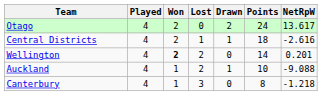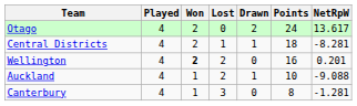 <table class="wikitable" style="text-align:center;">
 <tr>
 <th width=175>Team</th>
 <th style="width:30px;" abbr="Played">Played</th>
 <th style="width:30px;" abbr="Won">Won</th>
 <th style="width:30px;" abbr="Lost">Lost</th>
 <th style="width:30px;" abbr="Drawn">Drawn</th>
 <th style="width:30px;" abbr="Points">Points</th>
 <th style="width:30px;" abbr="NetRpW">NetRpW</th>
 </tr>
 <tr style="background:#cfc">
 <td style="text-align:left;"><a href='#'>Otago</a></td>
 <td>4</td>
 <td>2</td>
 <td>0</td>
 <td>2</td>
 <td>24</td>
 <td>13.617</td>
 </tr>
 <tr>
 <td style="text-align:left;"><a href='#'>Central Districts</a></td>
 <td>4</td>
 <td>2</td>
 <td>1</td>
 <td>1</td>
 <td>18</td>
-<td>-2.616</td>
+<td>-8.281</td>
 </tr>
 <tr>
 <td style="text-align:left;"><a href='#'>Wellington</a></td>
 <td>4</td>
 <td><strong>2</strong></td>
 <td>2</td>
 <td>0</td>
-<td>14</td>
+<td>16</td>
 <td>0.201</td>
 </tr>
 <tr>
 <td style="text-align:left;"><a href='#'>Auckland</a></td>
 <td>4</td>
 <td>1</td>
 <td>2</td>
 <td>1</td>
 <td>10</td>
 <td>-9.088</td>
 </tr>
 <tr>
 <td style="text-align:left;"><a href='#'>Canterbury</a></td>
 <td>4</td>
 <td>1</td>
 <td>3</td>
 <td>0</td>
 <td>8</td>
-<td>-1.218</td>
+<td>-1.281</td>
 </tr>
 </table>
